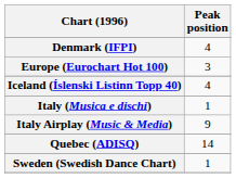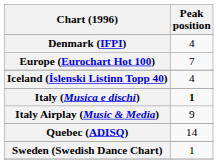 <table class="wikitable sortable plainrowheaders" style="text-align:center">
 <tr>
 <th>Chart (1996)</th>
 <th>Peak<br>position</th>
 </tr>
 <tr>
 </tr>
 <tr>
 </tr>
 <tr>
 </tr>
 <tr>
 </tr>
 <tr>
 </tr>
 <tr>
 </tr>
 <tr>
 <th scope="row">Denmark (<a href='#'>IFPI</a>)</th>
 <td>4</td>
 </tr>
 <tr>
 <th scope="row">Europe (<a href='#'>Eurochart Hot 100</a>)</th>
-<td>3</td>
+<td>7</td>
 </tr>
 <tr>
 </tr>
 <tr>
 </tr>
 <tr>
 </tr>
 <tr>
 <th scope="row">Iceland (<a href='#'>Íslenski Listinn Topp 40</a>)</th>
 <td>4</td>
 </tr>
 <tr>
 </tr>
 <tr>
 <th scope="row">Italy (<em><a href='#'>Musica e dischi</a></em>)</th>
-<td>1</td>
+<td><strong>1</strong></td>
 </tr>
 <tr>
 <th scope="row">Italy Airplay (<em><a href='#'>Music & Media</a></em>)</th>
 <td>9</td>
 </tr>
 <tr>
 </tr>
 <tr>
 </tr>
 <tr>
 </tr>
 <tr>
 </tr>
 <tr>
 <th scope="row">Quebec (<a href='#'>ADISQ</a>)</th>
 <td>14</td>
 </tr>
 <tr>
 </tr>
 <tr>
 </tr>
 <tr>
 <th scope="row">Sweden (Swedish Dance Chart)</th>
 <td>1</td>
 </tr>
 <tr>
 </tr>
 <tr>
 </tr>
 <tr>
 </tr>
 <tr>
 </tr>
 <tr>
 </tr>
 <tr>
 </tr>
 <tr>
 </tr>
 <tr>
 </tr>
 <tr>
 </tr>
 <tr>
 </tr>
 </table>
